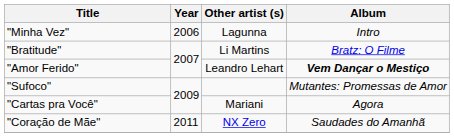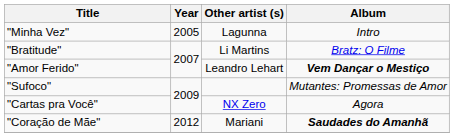 <table class="wikitable">
 <tr>
 <th style="width:14em;">Title</th>
 <th>Year</th>
 <th>Other artist (s)</th>
 <th>Album</th>
 </tr>
 <tr>
 <td>"Minha Vez"</td>
-<td>2006</td>
+<td>2005</td>
 <td align="center">Lagunna</td>
 <td align="center"><em>Intro</em></td>
 </tr>
 <tr>
 <td>"Bratitude"</td>
 <td rowspan=2>2007</td>
 <td align="center">Li Martins</td>
 <td align="center"><em><a href='#'>Bratz: O Filme</a></em></td>
 </tr>
 <tr>
 <td>"Amor Ferido"</td>
 <td align="center">Leandro Lehart</td>
 <td align="center"><strong><em>Vem Dançar o Mestiço</em></strong></td>
 </tr>
 <tr>
 <td>"Sufoco"</td>
 <td rowspan=2>2009</td>
 <td></td>
 <td align="center"><em>Mutantes: Promessas de Amor</em></td>
 </tr>
 <tr>
 <td>"Cartas pra Você" </td>
-<td align="center">Mariani</td>
+<td align="center"><a href='#'>NX Zero</a></td>
 <td align="center"><em>Agora</em></td>
 </tr>
 <tr>
 <td>"Coração de Mãe"</td>
-<td>2011</td>
-<td align="center"><a href='#'>NX Zero</a></td>
-<td align="center"><em>Saudades do Amanhã</em></td>
+<td>2012</td>
+<td align="center">Mariani</td>
+<td align="center"><strong><em>Saudades do Amanhã</em></strong></td>
 </tr>
 <tr>
 </tr>
 </table>
